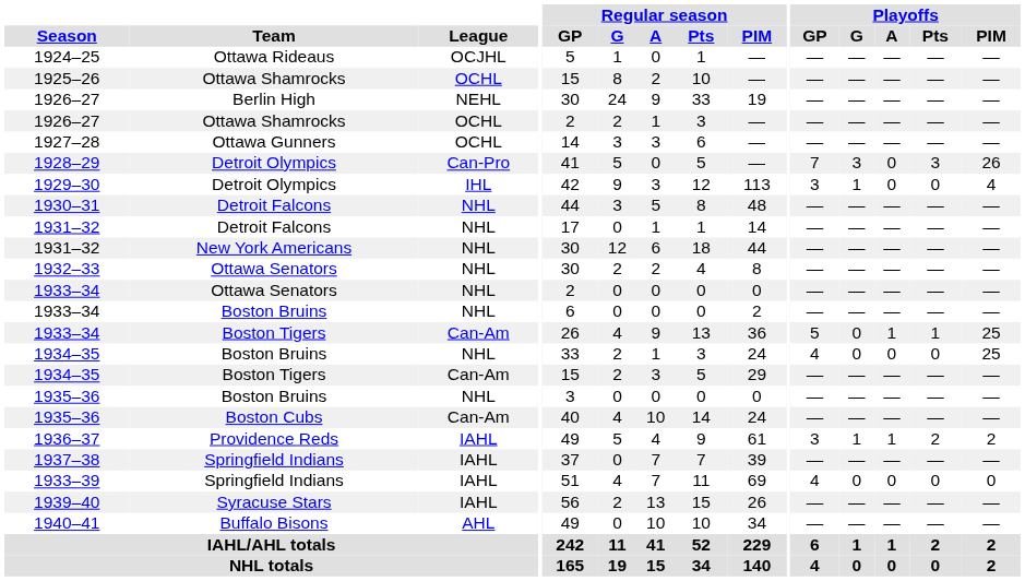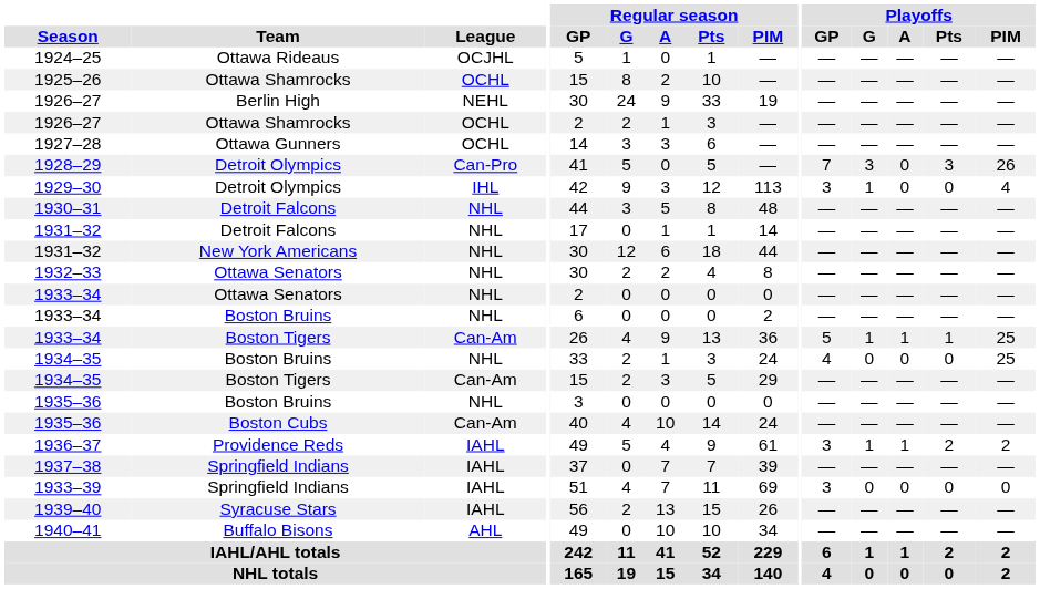 <table border="0" cellpadding="1" cellspacing="0" style="text-align:center; width:60em">
 <tr bgcolor="#e0e0e0">
 <th colspan="3" bgcolor="#ffffff"></th>
 <th rowspan="100" bgcolor="#ffffff"></th>
 <th colspan="5"><a href='#'>Regular season</a></th>
 <th rowspan="100" bgcolor="#ffffff"></th>
 <th colspan="5"><a href='#'>Playoffs</a></th>
 </tr>
 <tr bgcolor="#e0e0e0">
 <th><a href='#'>Season</a></th>
 <th>Team</th>
 <th>League</th>
 <th>GP</th>
 <th><a href='#'>G</a></th>
 <th><a href='#'>A</a></th>
 <th><a href='#'>Pts</a></th>
 <th><a href='#'>PIM</a></th>
 <th>GP</th>
 <th>G</th>
 <th>A</th>
 <th>Pts</th>
 <th>PIM</th>
 </tr>
 <tr>
 <td>1924–25</td>
 <td>Ottawa Rideaus</td>
 <td>OCJHL</td>
 <td>5</td>
 <td>1</td>
 <td>0</td>
 <td>1</td>
 <td>—</td>
 <td>—</td>
 <td>—</td>
 <td>—</td>
 <td>—</td>
 <td>—</td>
 </tr>
 <tr bgcolor="#f0f0f0">
 <td>1925–26</td>
 <td>Ottawa Shamrocks</td>
 <td><a href='#'>OCHL</a></td>
 <td>15</td>
 <td>8</td>
 <td>2</td>
 <td>10</td>
 <td>—</td>
 <td>—</td>
 <td>—</td>
 <td>—</td>
 <td>—</td>
 <td>—</td>
 </tr>
 <tr>
 <td>1926–27</td>
 <td>Berlin High</td>
 <td>NEHL</td>
 <td>30</td>
 <td>24</td>
 <td>9</td>
 <td>33</td>
 <td>19</td>
 <td>—</td>
 <td>—</td>
 <td>—</td>
 <td>—</td>
 <td>—</td>
 </tr>
 <tr bgcolor="#f0f0f0">
 <td>1926–27</td>
 <td>Ottawa Shamrocks</td>
 <td>OCHL</td>
 <td>2</td>
 <td>2</td>
 <td>1</td>
 <td>3</td>
 <td>—</td>
 <td>—</td>
 <td>—</td>
 <td>—</td>
 <td>—</td>
 <td>—</td>
 </tr>
 <tr>
 <td>1927–28</td>
 <td>Ottawa Gunners</td>
 <td>OCHL</td>
 <td>14</td>
 <td>3</td>
 <td>3</td>
 <td>6</td>
 <td>—</td>
 <td>—</td>
 <td>—</td>
 <td>—</td>
 <td>—</td>
 <td>—</td>
 </tr>
 <tr bgcolor="#f0f0f0">
 <td><a href='#'>1928–29</a></td>
 <td><a href='#'>Detroit Olympics</a></td>
 <td><a href='#'>Can-Pro</a></td>
 <td>41</td>
 <td>5</td>
 <td>0</td>
 <td>5</td>
 <td>—</td>
 <td>7</td>
 <td>3</td>
 <td>0</td>
 <td>3</td>
 <td>26</td>
 </tr>
 <tr>
 <td><a href='#'>1929–30</a></td>
 <td>Detroit Olympics</td>
 <td><a href='#'>IHL</a></td>
 <td>42</td>
 <td>9</td>
 <td>3</td>
 <td>12</td>
 <td>113</td>
 <td>3</td>
 <td>1</td>
 <td>0</td>
 <td>0</td>
 <td>4</td>
 </tr>
 <tr bgcolor="#f0f0f0">
 <td><a href='#'>1930–31</a></td>
 <td><a href='#'>Detroit Falcons</a></td>
 <td><a href='#'>NHL</a></td>
 <td>44</td>
 <td>3</td>
 <td>5</td>
 <td>8</td>
 <td>48</td>
 <td>—</td>
 <td>—</td>
 <td>—</td>
 <td>—</td>
 <td>—</td>
 </tr>
 <tr>
 <td><a href='#'>1931–32</a></td>
 <td>Detroit Falcons</td>
 <td>NHL</td>
 <td>17</td>
 <td>0</td>
 <td>1</td>
 <td>1</td>
 <td>14</td>
 <td>—</td>
 <td>—</td>
 <td>—</td>
 <td>—</td>
 <td>—</td>
 </tr>
 <tr bgcolor="#f0f0f0">
 <td>1931–32</td>
 <td><a href='#'>New York Americans</a></td>
 <td>NHL</td>
 <td>30</td>
 <td>12</td>
 <td>6</td>
 <td>18</td>
 <td>44</td>
 <td>—</td>
 <td>—</td>
 <td>—</td>
 <td>—</td>
 <td>—</td>
 </tr>
 <tr>
 <td><a href='#'>1932–33</a></td>
 <td><a href='#'>Ottawa Senators</a></td>
 <td>NHL</td>
 <td>30</td>
 <td>2</td>
 <td>2</td>
 <td>4</td>
 <td>8</td>
 <td>—</td>
 <td>—</td>
 <td>—</td>
 <td>—</td>
 <td>—</td>
 </tr>
 <tr bgcolor="#f0f0f0">
 <td><a href='#'>1933–34</a></td>
 <td>Ottawa Senators</td>
 <td>NHL</td>
 <td>2</td>
 <td>0</td>
 <td>0</td>
 <td>0</td>
 <td>0</td>
 <td>—</td>
 <td>—</td>
 <td>—</td>
 <td>—</td>
 <td>—</td>
 </tr>
 <tr>
 <td>1933–34</td>
 <td><a href='#'>Boston Bruins</a></td>
 <td>NHL</td>
 <td>6</td>
 <td>0</td>
 <td>0</td>
 <td>0</td>
 <td>2</td>
 <td>—</td>
 <td>—</td>
 <td>—</td>
 <td>—</td>
 <td>—</td>
 </tr>
 <tr bgcolor="#f0f0f0">
 <td><a href='#'>1933–34</a></td>
 <td><a href='#'>Boston Tigers</a></td>
 <td><a href='#'>Can-Am</a></td>
 <td>26</td>
 <td>4</td>
 <td>9</td>
 <td>13</td>
 <td>36</td>
 <td>5</td>
-<td>0</td>
+<td>1</td>
 <td>1</td>
 <td>1</td>
 <td>25</td>
 </tr>
 <tr>
 <td><a href='#'>1934–35</a></td>
 <td>Boston Bruins</td>
 <td>NHL</td>
 <td>33</td>
 <td>2</td>
 <td>1</td>
 <td>3</td>
 <td>24</td>
 <td>4</td>
 <td>0</td>
 <td>0</td>
 <td>0</td>
 <td>25</td>
 </tr>
 <tr bgcolor="#f0f0f0">
 <td><a href='#'>1934–35</a></td>
 <td>Boston Tigers</td>
 <td>Can-Am</td>
 <td>15</td>
 <td>2</td>
 <td>3</td>
 <td>5</td>
 <td>29</td>
 <td>—</td>
 <td>—</td>
 <td>—</td>
 <td>—</td>
 <td>—</td>
 </tr>
 <tr>
 <td><a href='#'>1935–36</a></td>
 <td>Boston Bruins</td>
 <td>NHL</td>
 <td>3</td>
 <td>0</td>
 <td>0</td>
 <td>0</td>
 <td>0</td>
 <td>—</td>
 <td>—</td>
 <td>—</td>
 <td>—</td>
 <td>—</td>
 </tr>
 <tr bgcolor="#f0f0f0">
 <td><a href='#'>1935–36</a></td>
 <td><a href='#'>Boston Cubs</a></td>
 <td>Can-Am</td>
 <td>40</td>
 <td>4</td>
 <td>10</td>
 <td>14</td>
 <td>24</td>
 <td>—</td>
 <td>—</td>
 <td>—</td>
 <td>—</td>
 <td>—</td>
 </tr>
 <tr>
 <td><a href='#'>1936–37</a></td>
 <td><a href='#'>Providence Reds</a></td>
 <td><a href='#'>IAHL</a></td>
 <td>49</td>
 <td>5</td>
 <td>4</td>
 <td>9</td>
 <td>61</td>
 <td>3</td>
 <td>1</td>
 <td>1</td>
 <td>2</td>
 <td>2</td>
 </tr>
 <tr bgcolor="#f0f0f0">
 <td><a href='#'>1937–38</a></td>
 <td><a href='#'>Springfield Indians</a></td>
 <td>IAHL</td>
 <td>37</td>
 <td>0</td>
 <td>7</td>
 <td>7</td>
 <td>39</td>
 <td>—</td>
 <td>—</td>
 <td>—</td>
 <td>—</td>
 <td>—</td>
 </tr>
 <tr>
 <td><a href='#'>1933–39</a></td>
 <td>Springfield Indians</td>
 <td>IAHL</td>
 <td>51</td>
 <td>4</td>
 <td>7</td>
 <td>11</td>
 <td>69</td>
-<td>4</td>
+<td>3</td>
 <td>0</td>
 <td>0</td>
 <td>0</td>
 <td>0</td>
 </tr>
 <tr bgcolor="#f0f0f0">
 <td><a href='#'>1939–40</a></td>
 <td><a href='#'>Syracuse Stars</a></td>
 <td>IAHL</td>
 <td>56</td>
 <td>2</td>
 <td>13</td>
 <td>15</td>
 <td>26</td>
 <td>—</td>
 <td>—</td>
 <td>—</td>
 <td>—</td>
 <td>—</td>
 </tr>
 <tr>
 <td><a href='#'>1940–41</a></td>
 <td><a href='#'>Buffalo Bisons</a></td>
 <td><a href='#'>AHL</a></td>
 <td>49</td>
 <td>0</td>
 <td>10</td>
 <td>10</td>
 <td>34</td>
 <td>—</td>
 <td>—</td>
 <td>—</td>
 <td>—</td>
 <td>—</td>
 </tr>
 <tr bgcolor="#e0e0e0">
 <th colspan="3">IAHL/AHL totals</th>
 <th>242</th>
 <th>11</th>
 <th>41</th>
 <th>52</th>
 <th>229</th>
 <th>6</th>
 <th>1</th>
 <th>1</th>
 <th>2</th>
 <th>2</th>
 </tr>
 <tr bgcolor="#e0e0e0">
 <th colspan="3">NHL totals</th>
 <th>165</th>
 <th>19</th>
 <th>15</th>
 <th>34</th>
 <th>140</th>
 <th>4</th>
 <th>0</th>
 <th>0</th>
 <th>0</th>
 <th>2</th>
 </tr>
 </table>
